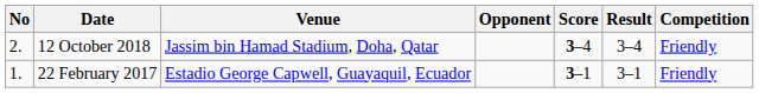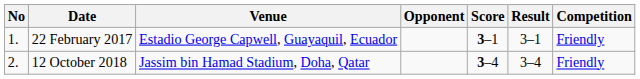 <table class="wikitable" style="font-size:85%;">
 <tr>
 <th>No</th>
 <th>Date</th>
 <th>Venue</th>
 <th>Opponent</th>
 <th>Score</th>
 <th>Result</th>
 <th>Competition</th>
 </tr>
 <tr>
+<td>1.</td>
+<td>22 February 2017</td>
+<td><a href='#'>Estadio George Capwell</a>, <a href='#'>Guayaquil</a>, <a href='#'>Ecuador</a></td>
+<td></td>
+<td align=center><strong>3</strong>–1</td>
+<td align=center>3–1</td>
+<td><a href='#'>Friendly</a></td>
+</tr>
+<tr>
 <td>2.</td>
 <td>12 October 2018</td>
 <td><a href='#'>Jassim bin Hamad Stadium</a>, <a href='#'>Doha</a>, <a href='#'>Qatar</a></td>
 <td></td>
 <td align=center><strong>3</strong>–4</td>
 <td align=center>3–4</td>
 <td><a href='#'>Friendly</a></td>
 </tr>
-<tr>
-<td>1.</td>
-<td>22 February 2017</td>
-<td><a href='#'>Estadio George Capwell</a>, <a href='#'>Guayaquil</a>, <a href='#'>Ecuador</a></td>
-<td></td>
-<td align=center><strong>3</strong>–1</td>
-<td align=center>3–1</td>
-<td><a href='#'>Friendly</a></td>
-</tr>
 </table>
